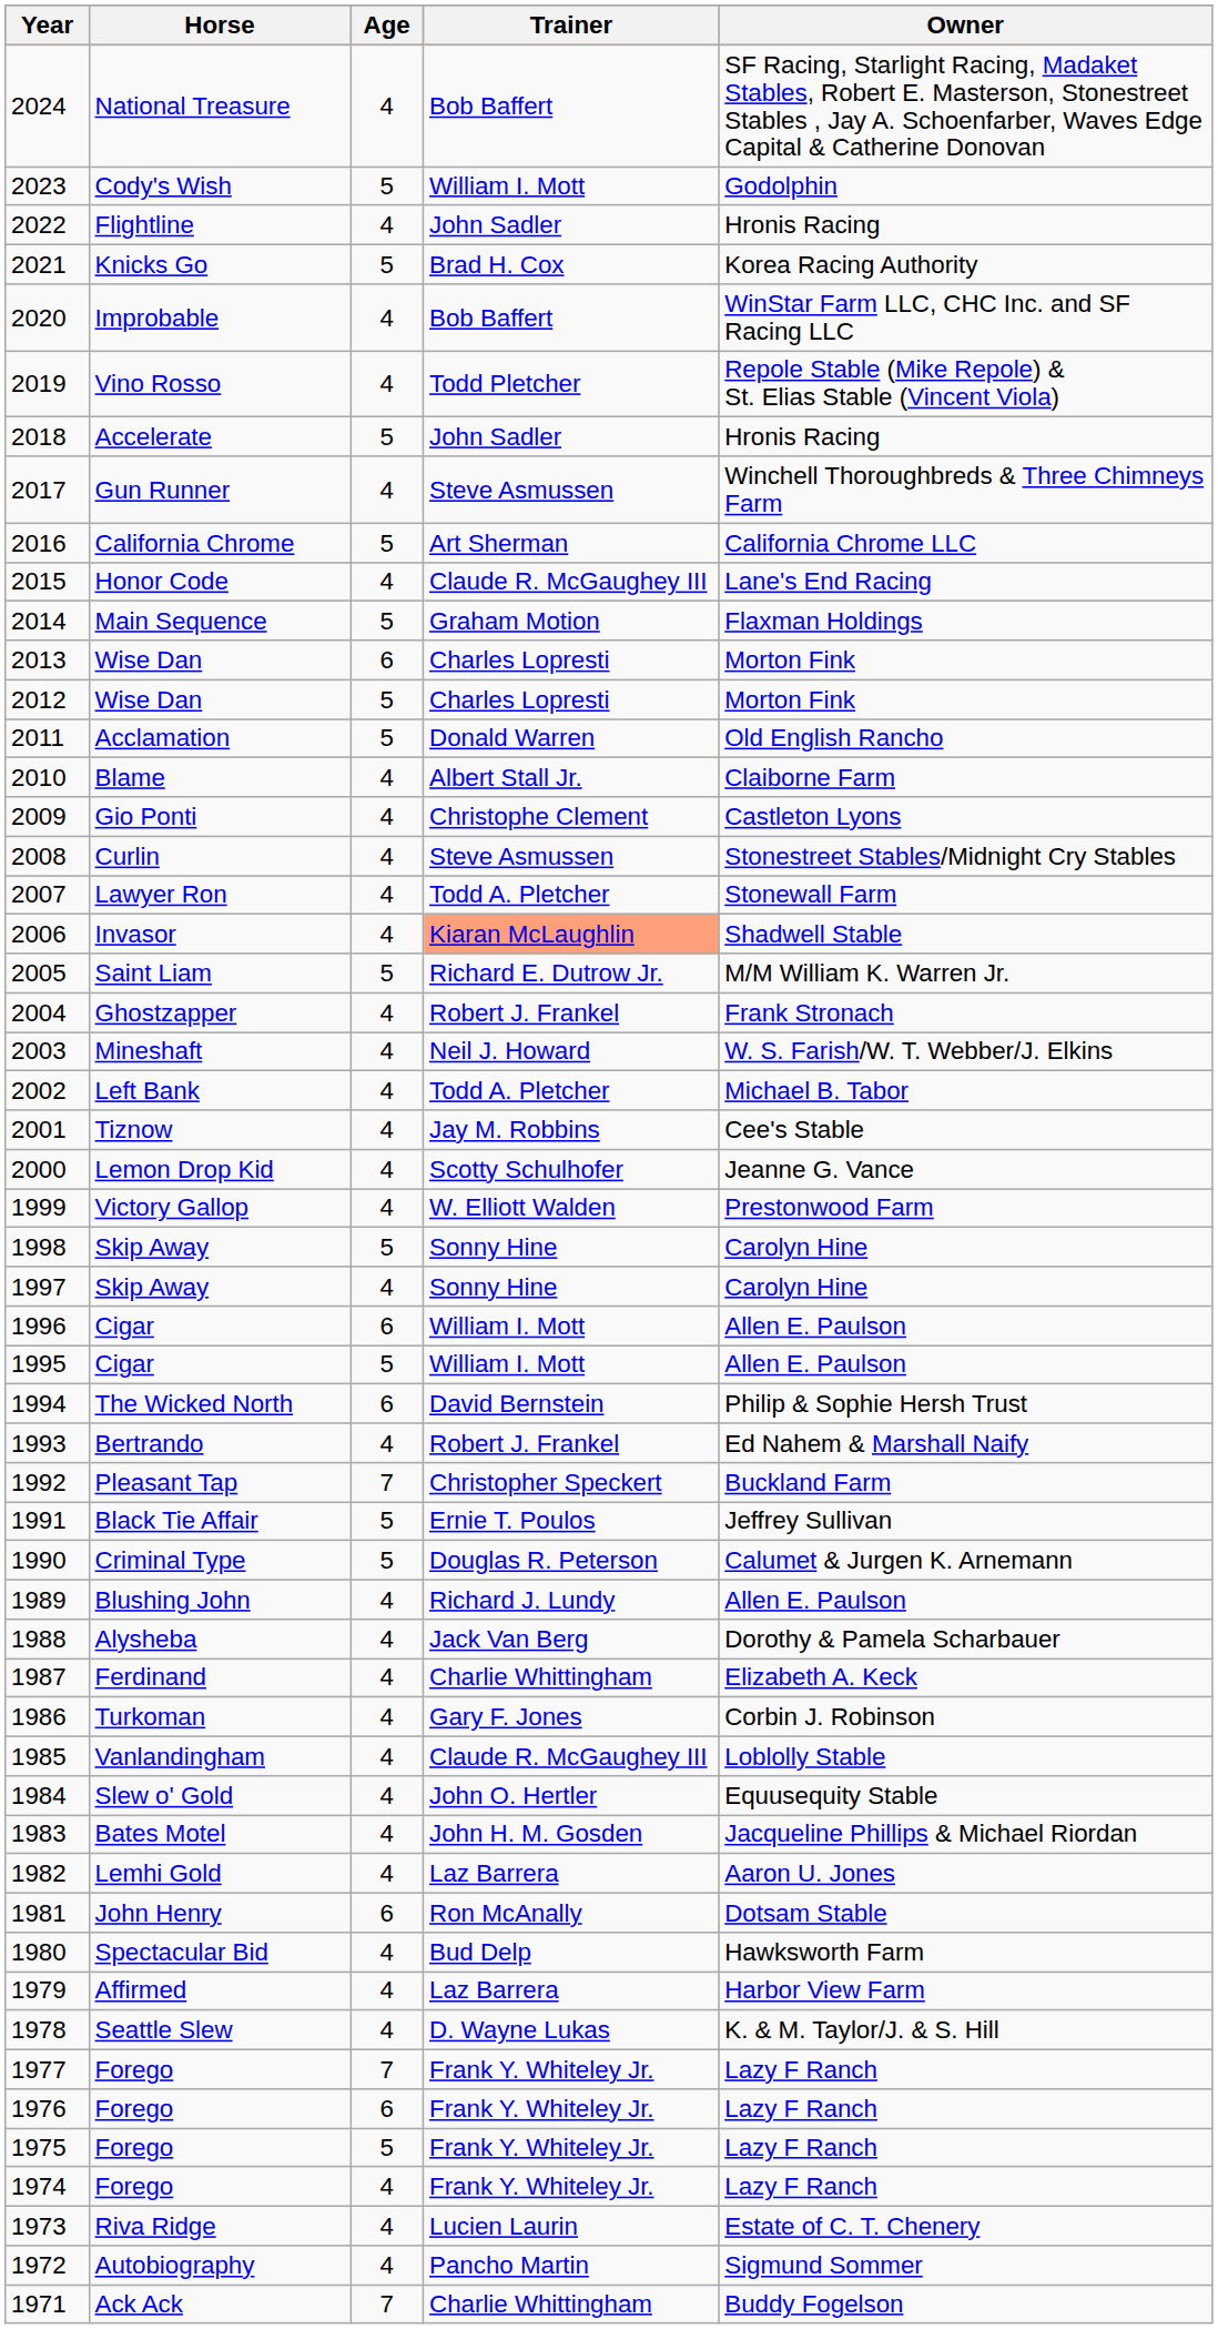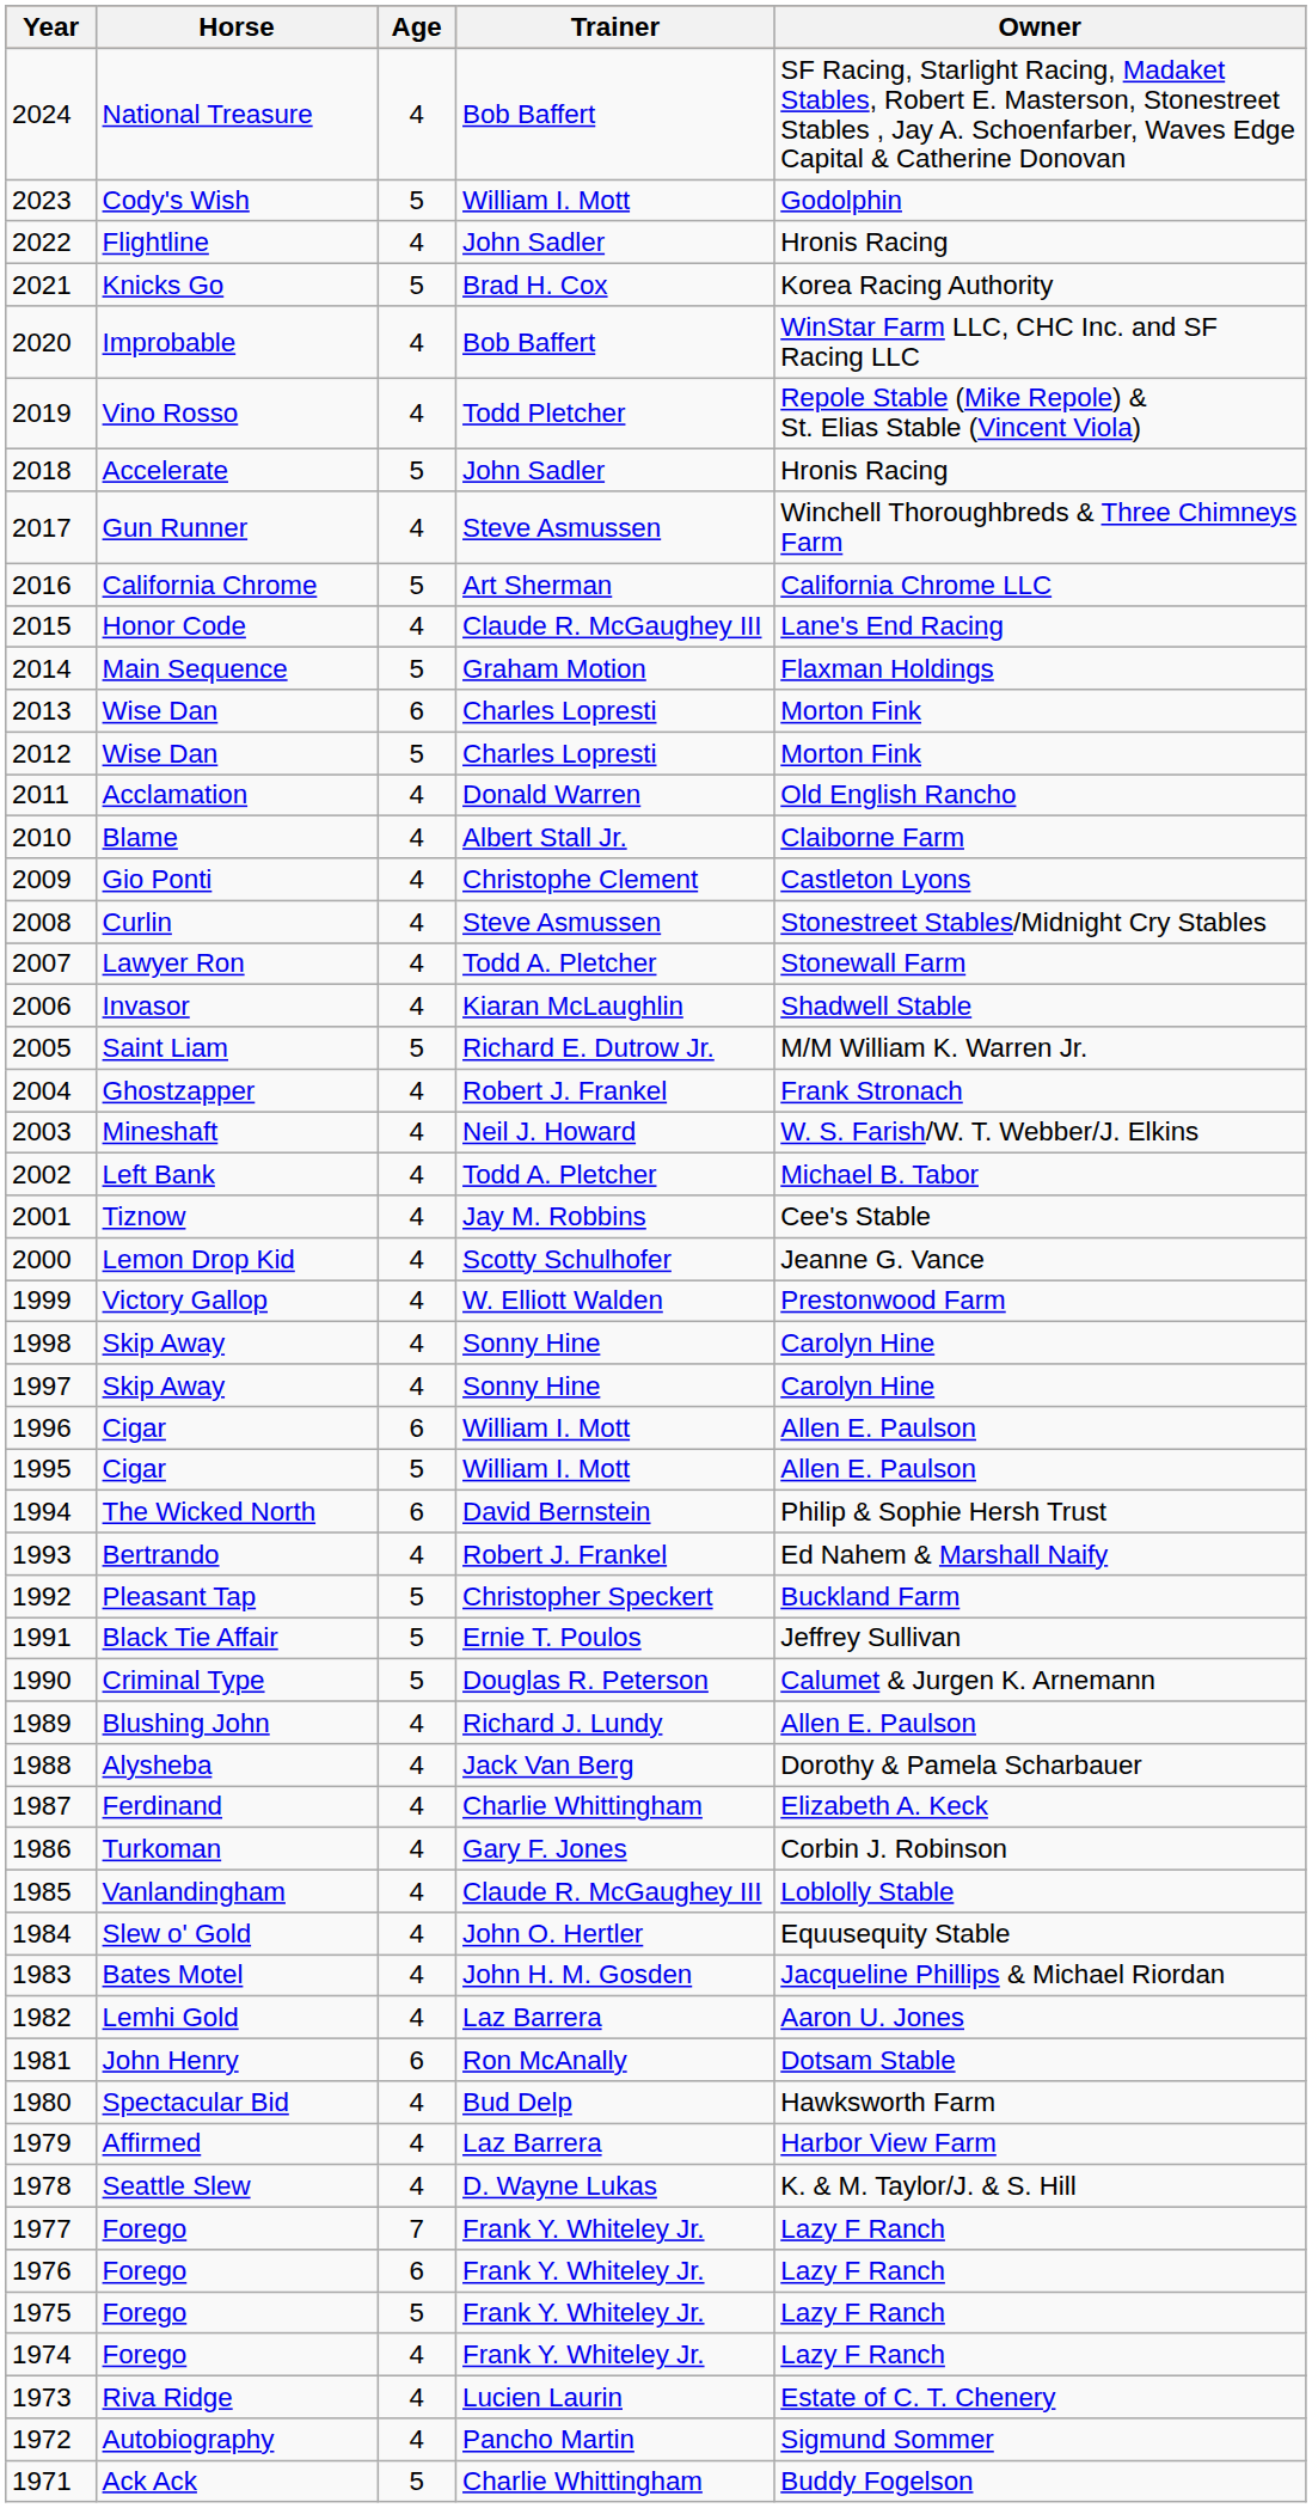 <table class = "wikitable sortable" | border="1" cellpadding="0" style="border-collapse: collapse; font-size:90%">
 <tr style="background:#987654; text-align:center;">
 <th style="width:42px;"><strong>Year</strong><br></th>
 <th style="width:145px;"><strong>Horse</strong><br></th>
 <th style="width:36px;"><strong>Age</strong></th>
 <th style="width:165px;"><strong>Trainer</strong><br></th>
 <th style="width:280px;"><strong>Owner</strong><br></th>
 </tr>
 <tr>
 <td>2024</td>
 <td><a href='#'> National Treasure</a></td>
 <td align=center>4</td>
 <td><a href='#'>Bob Baffert</a></td>
 <td>SF Racing, Starlight Racing, <a href='#'> Madaket Stables</a>, Robert E. Masterson, Stonestreet Stables , Jay A. Schoenfarber, Waves Edge Capital & Catherine Donovan</td>
 </tr>
 <tr>
 <td>2023</td>
 <td><a href='#'>Cody's Wish</a></td>
 <td align=center>5</td>
 <td><a href='#'>William I. Mott</a></td>
 <td><a href='#'>Godolphin</a></td>
 </tr>
 <tr>
 <td>2022</td>
 <td><a href='#'>Flightline</a></td>
 <td align=center>4</td>
 <td><a href='#'>John Sadler</a></td>
 <td>Hronis Racing</td>
 </tr>
 <tr>
 <td>2021</td>
 <td><a href='#'>Knicks Go</a></td>
 <td align=center>5</td>
 <td><a href='#'>Brad H. Cox</a></td>
 <td>Korea Racing Authority</td>
 </tr>
 <tr>
 <td>2020</td>
 <td><a href='#'>Improbable</a></td>
 <td align=center>4</td>
 <td><a href='#'>Bob Baffert</a></td>
 <td><a href='#'>WinStar Farm</a> LLC, CHC Inc. and SF Racing LLC</td>
 </tr>
 <tr>
 <td>2019</td>
 <td><a href='#'>Vino Rosso</a></td>
 <td align=center>4</td>
 <td><a href='#'>Todd Pletcher</a></td>
 <td><a href='#'>Repole Stable</a> (<a href='#'>Mike Repole</a>) &<br> St. Elias Stable (<a href='#'>Vincent Viola</a>)</td>
 </tr>
 <tr>
 <td>2018</td>
 <td><a href='#'>Accelerate</a></td>
 <td align=center>5</td>
 <td><a href='#'>John Sadler</a></td>
 <td>Hronis Racing</td>
 </tr>
 <tr>
 <td>2017</td>
 <td><a href='#'>Gun Runner</a></td>
 <td align=center>4</td>
 <td><a href='#'>Steve Asmussen</a></td>
 <td>Winchell Thoroughbreds & <a href='#'>Three Chimneys Farm</a></td>
 </tr>
 <tr>
 <td>2016</td>
 <td><a href='#'>California Chrome</a></td>
 <td align=center>5</td>
 <td><a href='#'>Art Sherman</a></td>
 <td><a href='#'>California Chrome LLC</a></td>
 </tr>
 <tr>
 <td>2015</td>
 <td><a href='#'>Honor Code</a></td>
 <td align=center>4</td>
 <td><a href='#'>Claude R. McGaughey III</a></td>
 <td><a href='#'>Lane's End Racing</a></td>
 </tr>
 <tr>
 <td>2014</td>
 <td><a href='#'>Main Sequence</a></td>
 <td align=center>5</td>
 <td><a href='#'>Graham Motion</a></td>
 <td><a href='#'>Flaxman Holdings</a></td>
 </tr>
 <tr>
 <td>2013</td>
 <td><a href='#'>Wise Dan</a></td>
 <td align=center>6</td>
 <td><a href='#'>Charles Lopresti</a></td>
 <td><a href='#'>Morton Fink</a></td>
 </tr>
 <tr>
 <td>2012</td>
 <td><a href='#'>Wise Dan</a></td>
 <td align=center>5</td>
 <td><a href='#'>Charles Lopresti</a></td>
 <td><a href='#'>Morton Fink</a></td>
 </tr>
 <tr>
 <td>2011</td>
 <td><a href='#'>Acclamation</a></td>
-<td align=center>5</td>
+<td align=center>4</td>
 <td><a href='#'>Donald Warren</a></td>
 <td><a href='#'>Old English Rancho</a></td>
 </tr>
 <tr>
 <td>2010</td>
 <td><a href='#'>Blame</a></td>
 <td align=center>4</td>
 <td><a href='#'>Albert Stall Jr.</a></td>
 <td><a href='#'>Claiborne Farm</a></td>
 </tr>
 <tr>
 <td>2009</td>
 <td><a href='#'>Gio Ponti</a></td>
 <td align=center>4</td>
 <td><a href='#'>Christophe Clement</a></td>
 <td><a href='#'>Castleton Lyons</a></td>
 </tr>
 <tr>
 <td>2008</td>
 <td><a href='#'>Curlin</a></td>
 <td align=center>4</td>
 <td><a href='#'>Steve Asmussen</a></td>
 <td><a href='#'>Stonestreet Stables</a>/Midnight Cry Stables</td>
 </tr>
 <tr>
 <td>2007</td>
 <td><a href='#'>Lawyer Ron</a></td>
 <td align=center>4</td>
 <td><a href='#'>Todd A. Pletcher</a></td>
 <td><a href='#'>Stonewall Farm</a></td>
 </tr>
 <tr>
 <td>2006</td>
 <td><a href='#'>Invasor</a></td>
 <td align=center>4</td>
-<td style="background: lightsalmon;"><a href='#'>Kiaran McLaughlin</a></td>
+<td><a href='#'>Kiaran McLaughlin</a></td>
 <td><a href='#'>Shadwell Stable</a></td>
 </tr>
 <tr>
 <td>2005</td>
 <td><a href='#'>Saint Liam</a></td>
 <td align=center>5</td>
 <td><a href='#'>Richard E. Dutrow Jr.</a></td>
 <td>M/M William K. Warren Jr.</td>
 </tr>
 <tr>
 <td>2004</td>
 <td><a href='#'>Ghostzapper</a></td>
 <td align=center>4</td>
 <td><a href='#'>Robert J. Frankel</a></td>
 <td><a href='#'>Frank Stronach</a></td>
 </tr>
 <tr>
 <td>2003</td>
 <td><a href='#'>Mineshaft</a></td>
 <td align=center>4</td>
 <td><a href='#'>Neil J. Howard</a></td>
 <td><a href='#'>W. S. Farish</a>/W. T. Webber/J. Elkins</td>
 </tr>
 <tr>
 <td>2002</td>
 <td><a href='#'>Left Bank</a></td>
 <td align=center>4</td>
 <td><a href='#'>Todd A. Pletcher</a></td>
 <td><a href='#'>Michael B. Tabor</a></td>
 </tr>
 <tr>
 <td>2001</td>
 <td><a href='#'>Tiznow</a></td>
 <td align=center>4</td>
 <td><a href='#'>Jay M. Robbins</a></td>
 <td>Cee's Stable</td>
 </tr>
 <tr>
 <td>2000</td>
 <td><a href='#'>Lemon Drop Kid</a></td>
 <td align=center>4</td>
 <td><a href='#'>Scotty Schulhofer</a></td>
 <td>Jeanne G. Vance</td>
 </tr>
 <tr>
 <td>1999</td>
 <td><a href='#'>Victory Gallop</a></td>
 <td align=center>4</td>
 <td><a href='#'>W. Elliott Walden</a></td>
 <td><a href='#'>Prestonwood Farm</a></td>
 </tr>
 <tr>
 <td>1998</td>
 <td><a href='#'>Skip Away</a></td>
-<td align=center>5</td>
+<td align=center>4</td>
 <td><a href='#'>Sonny Hine</a></td>
 <td><a href='#'>Carolyn Hine</a></td>
 </tr>
 <tr>
 <td>1997</td>
 <td><a href='#'>Skip Away</a></td>
 <td align=center>4</td>
 <td><a href='#'>Sonny Hine</a></td>
 <td><a href='#'>Carolyn Hine</a></td>
 </tr>
 <tr>
 <td>1996</td>
 <td><a href='#'>Cigar</a></td>
 <td align=center>6</td>
 <td><a href='#'>William I. Mott</a></td>
 <td><a href='#'>Allen E. Paulson</a></td>
 </tr>
 <tr>
 <td>1995</td>
 <td><a href='#'>Cigar</a></td>
 <td align=center>5</td>
 <td><a href='#'>William I. Mott</a></td>
 <td><a href='#'>Allen E. Paulson</a></td>
 </tr>
 <tr>
 <td>1994</td>
 <td><a href='#'>The Wicked North</a></td>
 <td align=center>6</td>
 <td><a href='#'>David Bernstein</a></td>
 <td>Philip & Sophie Hersh Trust</td>
 </tr>
 <tr>
 <td>1993</td>
 <td><a href='#'>Bertrando</a></td>
 <td align=center>4</td>
 <td><a href='#'>Robert J. Frankel</a></td>
 <td>Ed Nahem & <a href='#'>Marshall Naify</a></td>
 </tr>
 <tr>
 <td>1992</td>
 <td><a href='#'>Pleasant Tap</a></td>
-<td align=center>7</td>
+<td align=center>5</td>
 <td><a href='#'>Christopher Speckert</a></td>
 <td><a href='#'>Buckland Farm</a></td>
 </tr>
 <tr>
 <td>1991</td>
 <td><a href='#'>Black Tie Affair</a></td>
 <td align=center>5</td>
 <td><a href='#'>Ernie T. Poulos</a></td>
 <td>Jeffrey Sullivan</td>
 </tr>
 <tr>
 <td>1990</td>
 <td><a href='#'>Criminal Type</a></td>
 <td align=center>5</td>
 <td><a href='#'>Douglas R. Peterson</a></td>
 <td><a href='#'>Calumet</a> & Jurgen K. Arnemann</td>
 </tr>
 <tr>
 <td>1989</td>
 <td><a href='#'>Blushing John</a></td>
 <td align=center>4</td>
 <td><a href='#'>Richard J. Lundy</a></td>
 <td><a href='#'>Allen E. Paulson</a></td>
 </tr>
 <tr>
 <td>1988</td>
 <td><a href='#'>Alysheba</a></td>
 <td align=center>4</td>
 <td><a href='#'>Jack Van Berg</a></td>
 <td>Dorothy & Pamela Scharbauer</td>
 </tr>
 <tr>
 <td>1987</td>
 <td><a href='#'>Ferdinand</a></td>
 <td align=center>4</td>
 <td><a href='#'>Charlie Whittingham</a></td>
 <td><a href='#'>Elizabeth A. Keck</a></td>
 </tr>
 <tr>
 <td>1986</td>
 <td><a href='#'>Turkoman</a></td>
 <td align=center>4</td>
 <td><a href='#'>Gary F. Jones</a></td>
 <td>Corbin J. Robinson</td>
 </tr>
 <tr>
 <td>1985</td>
 <td><a href='#'>Vanlandingham</a></td>
 <td align=center>4</td>
 <td><a href='#'>Claude R. McGaughey III</a></td>
 <td><a href='#'>Loblolly Stable</a></td>
 </tr>
 <tr>
 <td>1984</td>
 <td><a href='#'>Slew o' Gold</a></td>
 <td align=center>4</td>
 <td><a href='#'>John O. Hertler</a></td>
 <td>Equusequity Stable</td>
 </tr>
 <tr>
 <td>1983</td>
 <td><a href='#'>Bates Motel</a></td>
 <td align=center>4</td>
 <td><a href='#'>John H. M. Gosden</a></td>
 <td><a href='#'>Jacqueline Phillips</a> & Michael Riordan</td>
 </tr>
 <tr>
 <td>1982</td>
 <td><a href='#'>Lemhi Gold</a></td>
 <td align=center>4</td>
 <td><a href='#'>Laz Barrera</a></td>
 <td><a href='#'>Aaron U. Jones</a></td>
 </tr>
 <tr>
 <td>1981</td>
 <td><a href='#'>John Henry</a></td>
 <td align=center>6</td>
 <td><a href='#'>Ron McAnally</a></td>
 <td><a href='#'>Dotsam Stable</a></td>
 </tr>
 <tr>
 <td>1980</td>
 <td><a href='#'>Spectacular Bid</a></td>
 <td align=center>4</td>
 <td><a href='#'>Bud Delp</a></td>
 <td>Hawksworth Farm</td>
 </tr>
 <tr>
 <td>1979</td>
 <td><a href='#'>Affirmed</a></td>
 <td align=center>4</td>
 <td><a href='#'>Laz Barrera</a></td>
 <td><a href='#'>Harbor View Farm</a></td>
 </tr>
 <tr>
 <td>1978</td>
 <td><a href='#'>Seattle Slew</a></td>
 <td align=center>4</td>
 <td><a href='#'>D. Wayne Lukas</a></td>
 <td>K. & M. Taylor/J. & S. Hill</td>
 </tr>
 <tr>
 <td>1977</td>
 <td><a href='#'>Forego</a></td>
 <td align=center>7</td>
 <td><a href='#'>Frank Y. Whiteley Jr.</a></td>
 <td><a href='#'>Lazy F Ranch</a></td>
 </tr>
 <tr>
 <td>1976</td>
 <td><a href='#'>Forego</a></td>
 <td align=center>6</td>
 <td><a href='#'>Frank Y. Whiteley Jr.</a></td>
 <td><a href='#'>Lazy F Ranch</a></td>
 </tr>
 <tr>
 <td>1975</td>
 <td><a href='#'>Forego</a></td>
 <td align=center>5</td>
 <td><a href='#'>Frank Y. Whiteley Jr.</a></td>
 <td><a href='#'>Lazy F Ranch</a></td>
 </tr>
 <tr>
 <td>1974</td>
 <td><a href='#'>Forego</a></td>
 <td align=center>4</td>
 <td><a href='#'>Frank Y. Whiteley Jr.</a></td>
 <td><a href='#'>Lazy F Ranch</a></td>
 </tr>
 <tr>
 <td>1973</td>
 <td><a href='#'>Riva Ridge</a></td>
 <td align=center>4</td>
 <td><a href='#'>Lucien Laurin</a></td>
 <td><a href='#'>Estate of C. T. Chenery</a></td>
 </tr>
 <tr>
 <td>1972</td>
 <td><a href='#'>Autobiography</a></td>
 <td align=center>4</td>
 <td><a href='#'>Pancho Martin</a></td>
 <td><a href='#'>Sigmund Sommer</a></td>
 </tr>
 <tr>
 <td>1971</td>
 <td><a href='#'>Ack Ack</a></td>
-<td align=center>7</td>
+<td align=center>5</td>
 <td><a href='#'>Charlie Whittingham</a></td>
 <td><a href='#'>Buddy Fogelson</a></td>
 </tr>
 </table>
